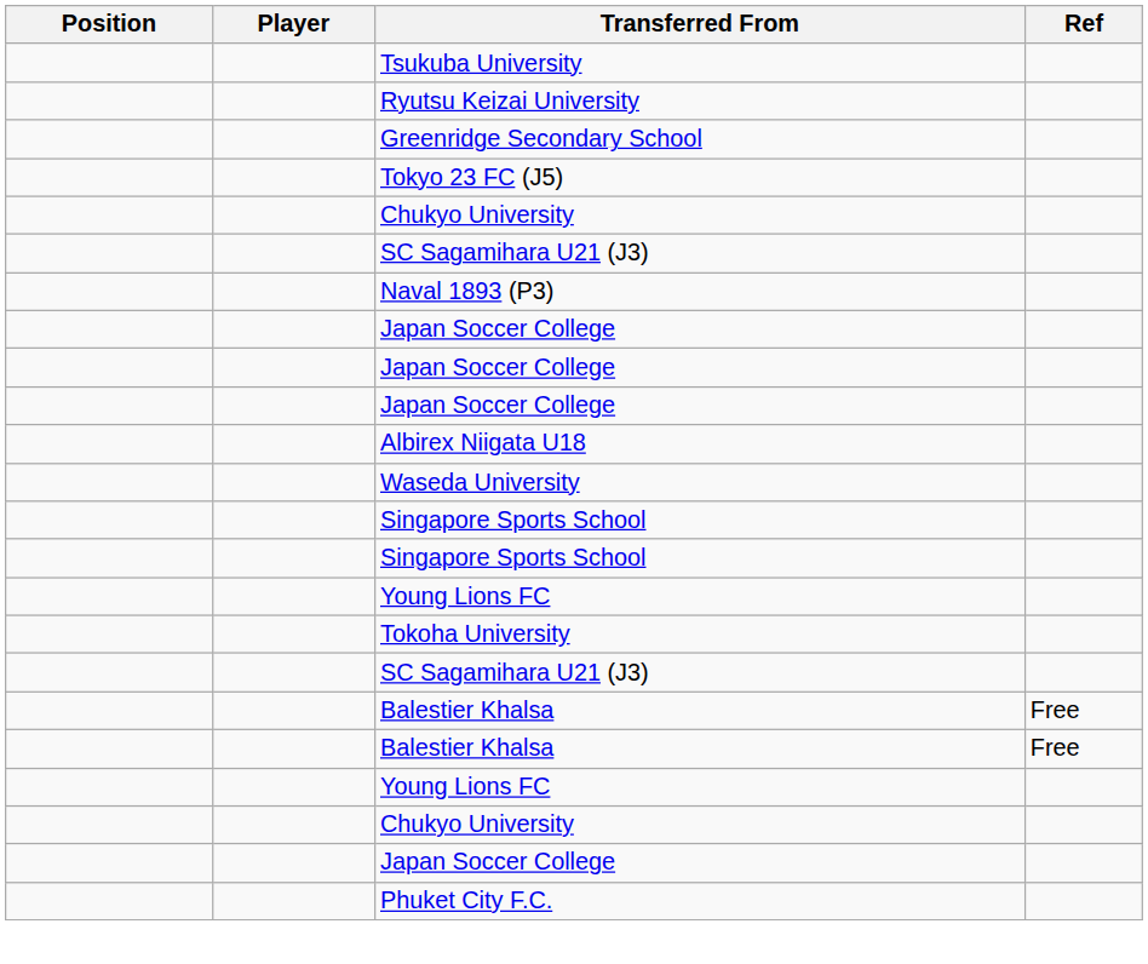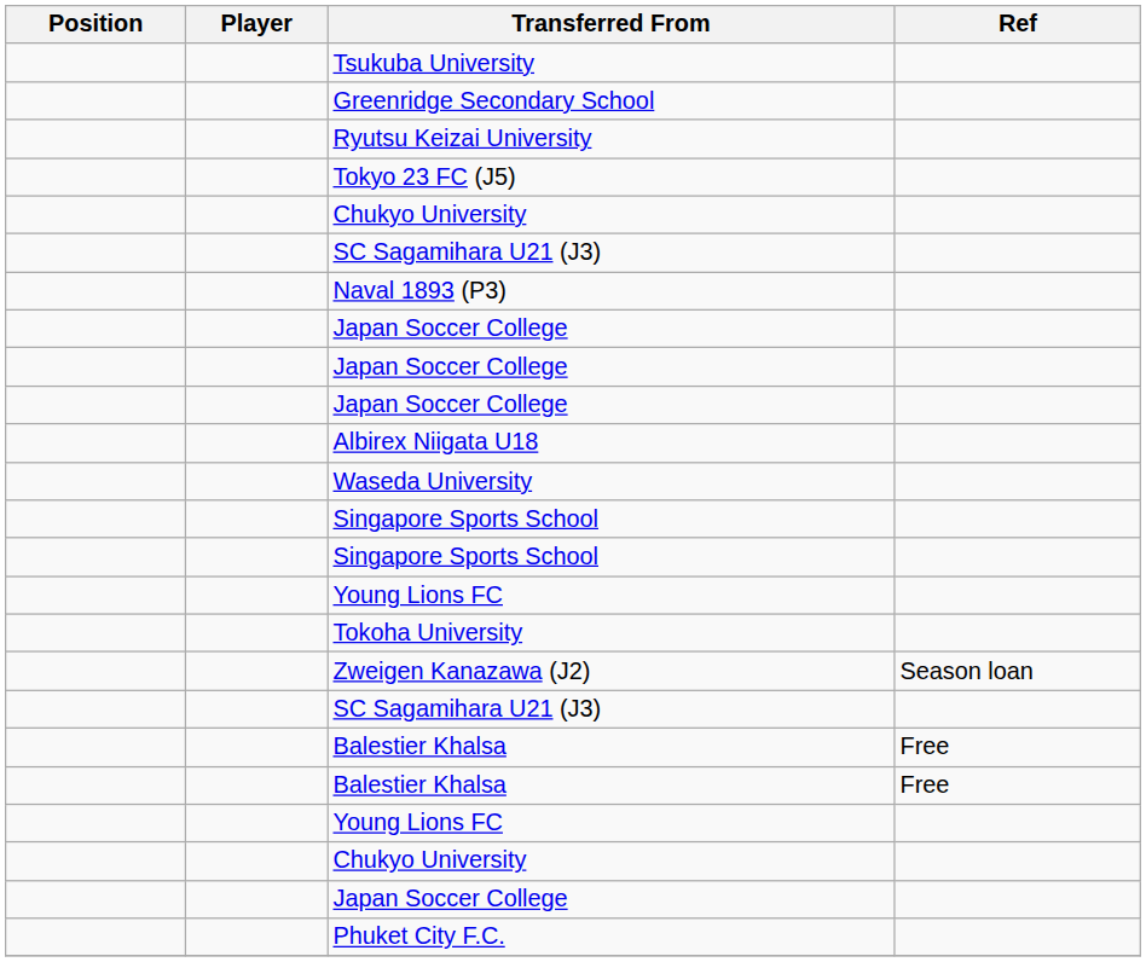 <table class="wikitable sortable" style="width:60%; text-align:center; font-size:100%; text-align:left;">
 <tr>
 <th><strong>Position</strong></th>
 <th><strong>Player</strong></th>
 <th><strong>Transferred From</strong></th>
 <th><strong>Ref</strong></th>
 </tr>
 <tr>
 <td></td>
 <td></td>
 <td> <a href='#'>Tsukuba University</a></td>
 <td></td>
 </tr>
 <tr>
 <td></td>
 <td></td>
-<td> <a href='#'>Ryutsu Keizai University</a></td>
+<td> <a href='#'>Greenridge Secondary School</a></td>
 <td></td>
 </tr>
 <tr>
 <td></td>
 <td></td>
-<td> <a href='#'>Greenridge Secondary School</a></td>
+<td> <a href='#'>Ryutsu Keizai University</a></td>
 <td></td>
 </tr>
 <tr>
 <td></td>
 <td></td>
 <td> <a href='#'>Tokyo 23 FC</a> (J5)</td>
 <td></td>
 </tr>
 <tr>
 <td></td>
 <td></td>
 <td> <a href='#'>Chukyo University</a></td>
 <td></td>
 </tr>
 <tr>
 <td></td>
 <td></td>
 <td> <a href='#'>SC Sagamihara U21</a> (J3)</td>
 <td></td>
 </tr>
 <tr>
 <td></td>
 <td></td>
 <td> <a href='#'>Naval 1893</a> (P3)</td>
 <td></td>
 </tr>
 <tr>
 <td></td>
 <td></td>
 <td> <a href='#'>Japan Soccer College</a></td>
 <td></td>
 </tr>
 <tr>
 <td></td>
 <td></td>
 <td> <a href='#'>Japan Soccer College</a></td>
 <td></td>
 </tr>
 <tr>
 <td></td>
 <td></td>
 <td> <a href='#'>Japan Soccer College</a></td>
 <td></td>
 </tr>
 <tr>
 <td></td>
 <td></td>
 <td> <a href='#'>Albirex Niigata U18</a></td>
 <td></td>
 </tr>
 <tr>
 <td></td>
 <td></td>
 <td> <a href='#'>Waseda University</a></td>
 <td></td>
 </tr>
 <tr>
 <td></td>
 <td></td>
 <td> <a href='#'>Singapore Sports School</a></td>
 <td></td>
 </tr>
 <tr>
 <td></td>
 <td></td>
 <td> <a href='#'>Singapore Sports School</a></td>
 <td></td>
 </tr>
 <tr>
 <td></td>
 <td></td>
 <td> <a href='#'>Young Lions FC</a></td>
 <td></td>
 </tr>
 <tr>
 <td></td>
 <td></td>
 <td> <a href='#'>Tokoha University</a></td>
 <td></td>
 </tr>
 <tr>
 <td></td>
 <td></td>
+<td> <a href='#'>Zweigen Kanazawa</a> (J2)</td>
+<td>Season loan </td>
+</tr>
+<tr>
+<td></td>
+<td></td>
 <td> <a href='#'>SC Sagamihara U21</a> (J3)</td>
 <td></td>
 </tr>
 <tr>
 <td></td>
 <td></td>
 <td> <a href='#'>Balestier Khalsa</a></td>
 <td>Free </td>
 </tr>
 <tr>
 <td></td>
 <td></td>
 <td> <a href='#'>Balestier Khalsa</a></td>
 <td>Free</td>
 </tr>
 <tr>
 <td></td>
 <td></td>
 <td> <a href='#'>Young Lions FC</a></td>
 <td></td>
 </tr>
 <tr>
 <td></td>
 <td></td>
 <td> <a href='#'>Chukyo University</a></td>
 <td></td>
 </tr>
 <tr>
 <td></td>
 <td></td>
 <td> <a href='#'>Japan Soccer College</a></td>
 <td></td>
 </tr>
 <tr>
 <td></td>
 <td></td>
 <td> <a href='#'>Phuket City F.C.</a></td>
 <td></td>
 </tr>
 <tr>
 </tr>
 </table>
